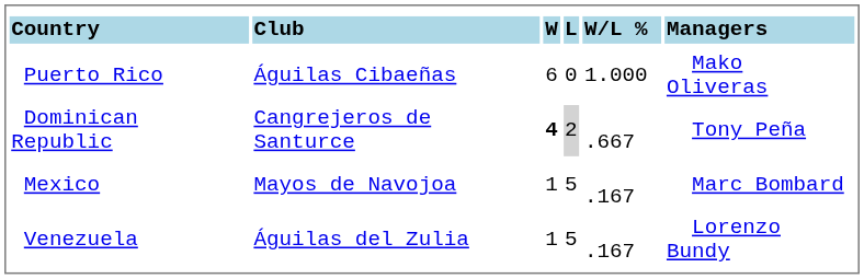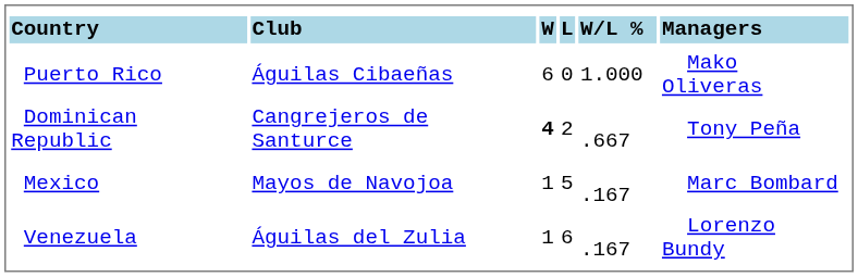 <table cellpadding="1" width="500px" style="font-size: 95%; border: 1px solid gray;">
 <tr align="center" style="font-size: larger;">
 <td colspan=6></td>
 </tr>
 <tr style="background:lightblue;">
 <td><strong>Country</strong></td>
 <td><strong>Club</strong></td>
 <td><strong>W</strong></td>
 <td><strong>L</strong></td>
 <td><strong>W/L %</strong></td>
 <td><strong>Managers</strong></td>
 </tr>
 <tr align="center" style="vertical-align: middle;" style="background:lightblue;">
 </tr>
 <tr>
 <td> <a href='#'>Puerto Rico</a></td>
 <td><a href='#'>Águilas Cibaeñas</a>    </td>
 <td>6</td>
 <td>0</td>
 <td>1.000</td>
 <td>  <a href='#'>Mako Oliveras</a></td>
 </tr>
 <tr>
 <td> <a href='#'>Dominican Republic</a></td>
 <td><a href='#'>Cangrejeros de Santurce</a></td>
 <td><strong>4</strong></td>
-<td style="background: lightgrey;">2</td>
+<td>2</td>
 <td>  .667</td>
 <td>  <a href='#'>Tony Peña</a></td>
 </tr>
 <tr>
 <td> <a href='#'>Mexico</a></td>
 <td><a href='#'>Mayos de Navojoa</a></td>
 <td>1</td>
 <td>5</td>
 <td>  .167</td>
 <td>  <a href='#'>Marc Bombard</a></td>
 </tr>
 <tr>
 <td> <a href='#'>Venezuela</a></td>
 <td><a href='#'>Águilas del Zulia</a></td>
 <td>1</td>
-<td>5</td>
+<td>6</td>
 <td>  .167</td>
 <td>  <a href='#'>Lorenzo Bundy</a></td>
 </tr>
 <tr>
 </tr>
 </table>
